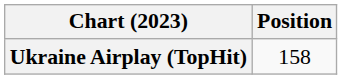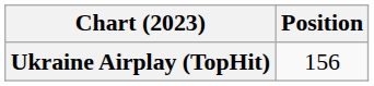 <table class="wikitable unsortable plainrowheaders" style="text-align:center;">
 <tr>
 <th scope="col">Chart (2023)</th>
 <th scope="col">Position</th>
 </tr>
 <tr>
 <th scope="row">Ukraine Airplay (TopHit)</th>
-<td>158</td>
+<td>156</td>
 </tr>
 </table>
